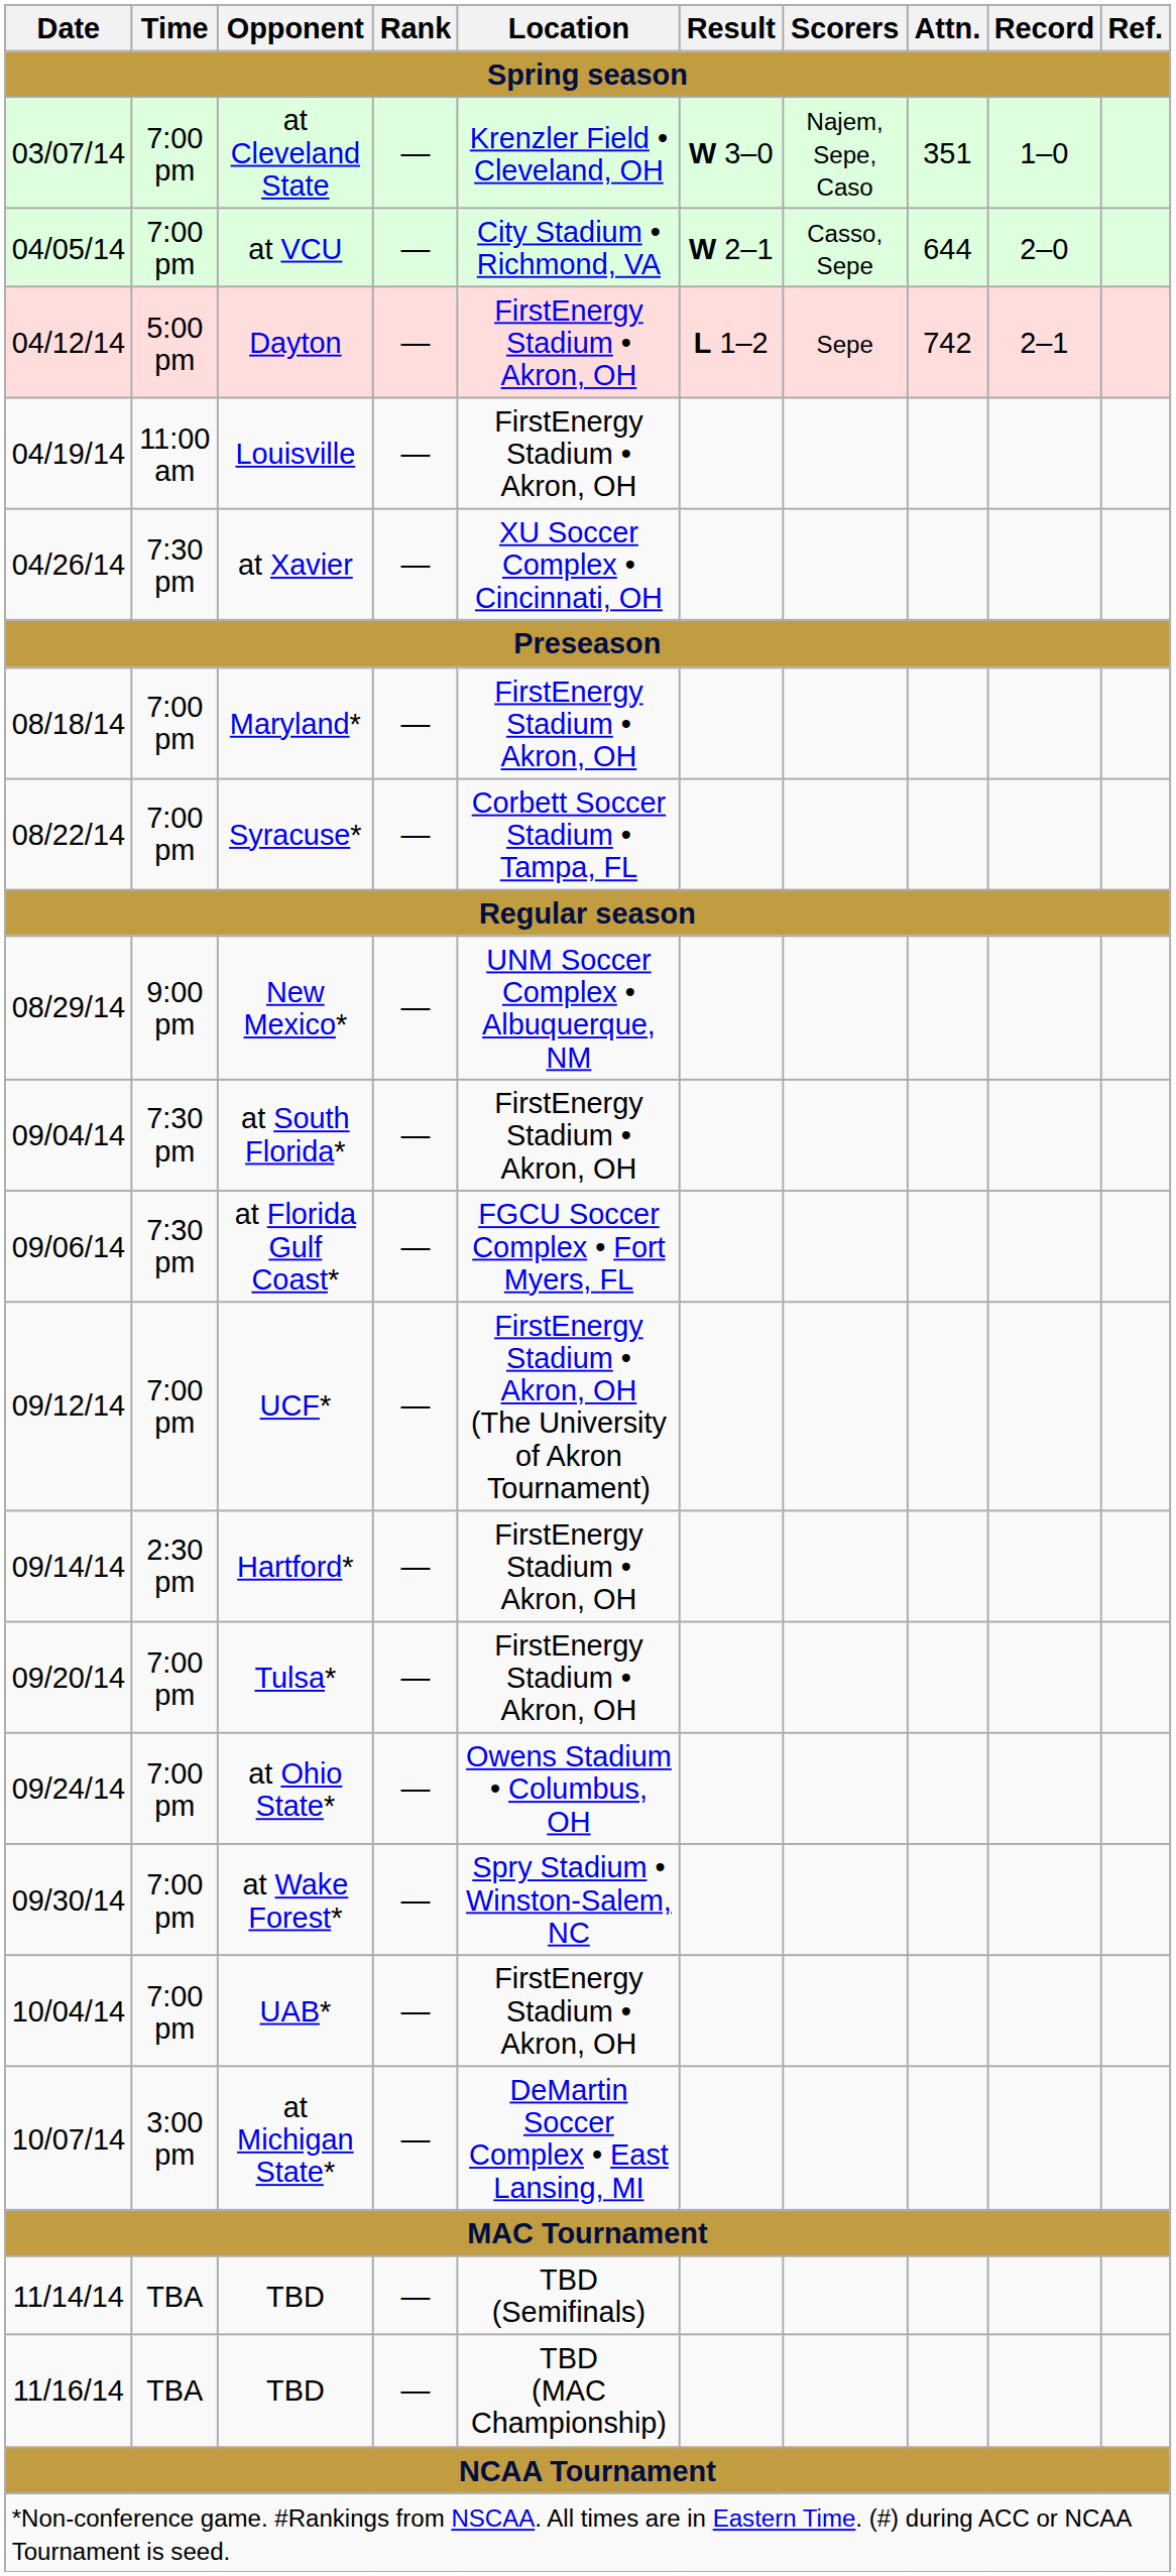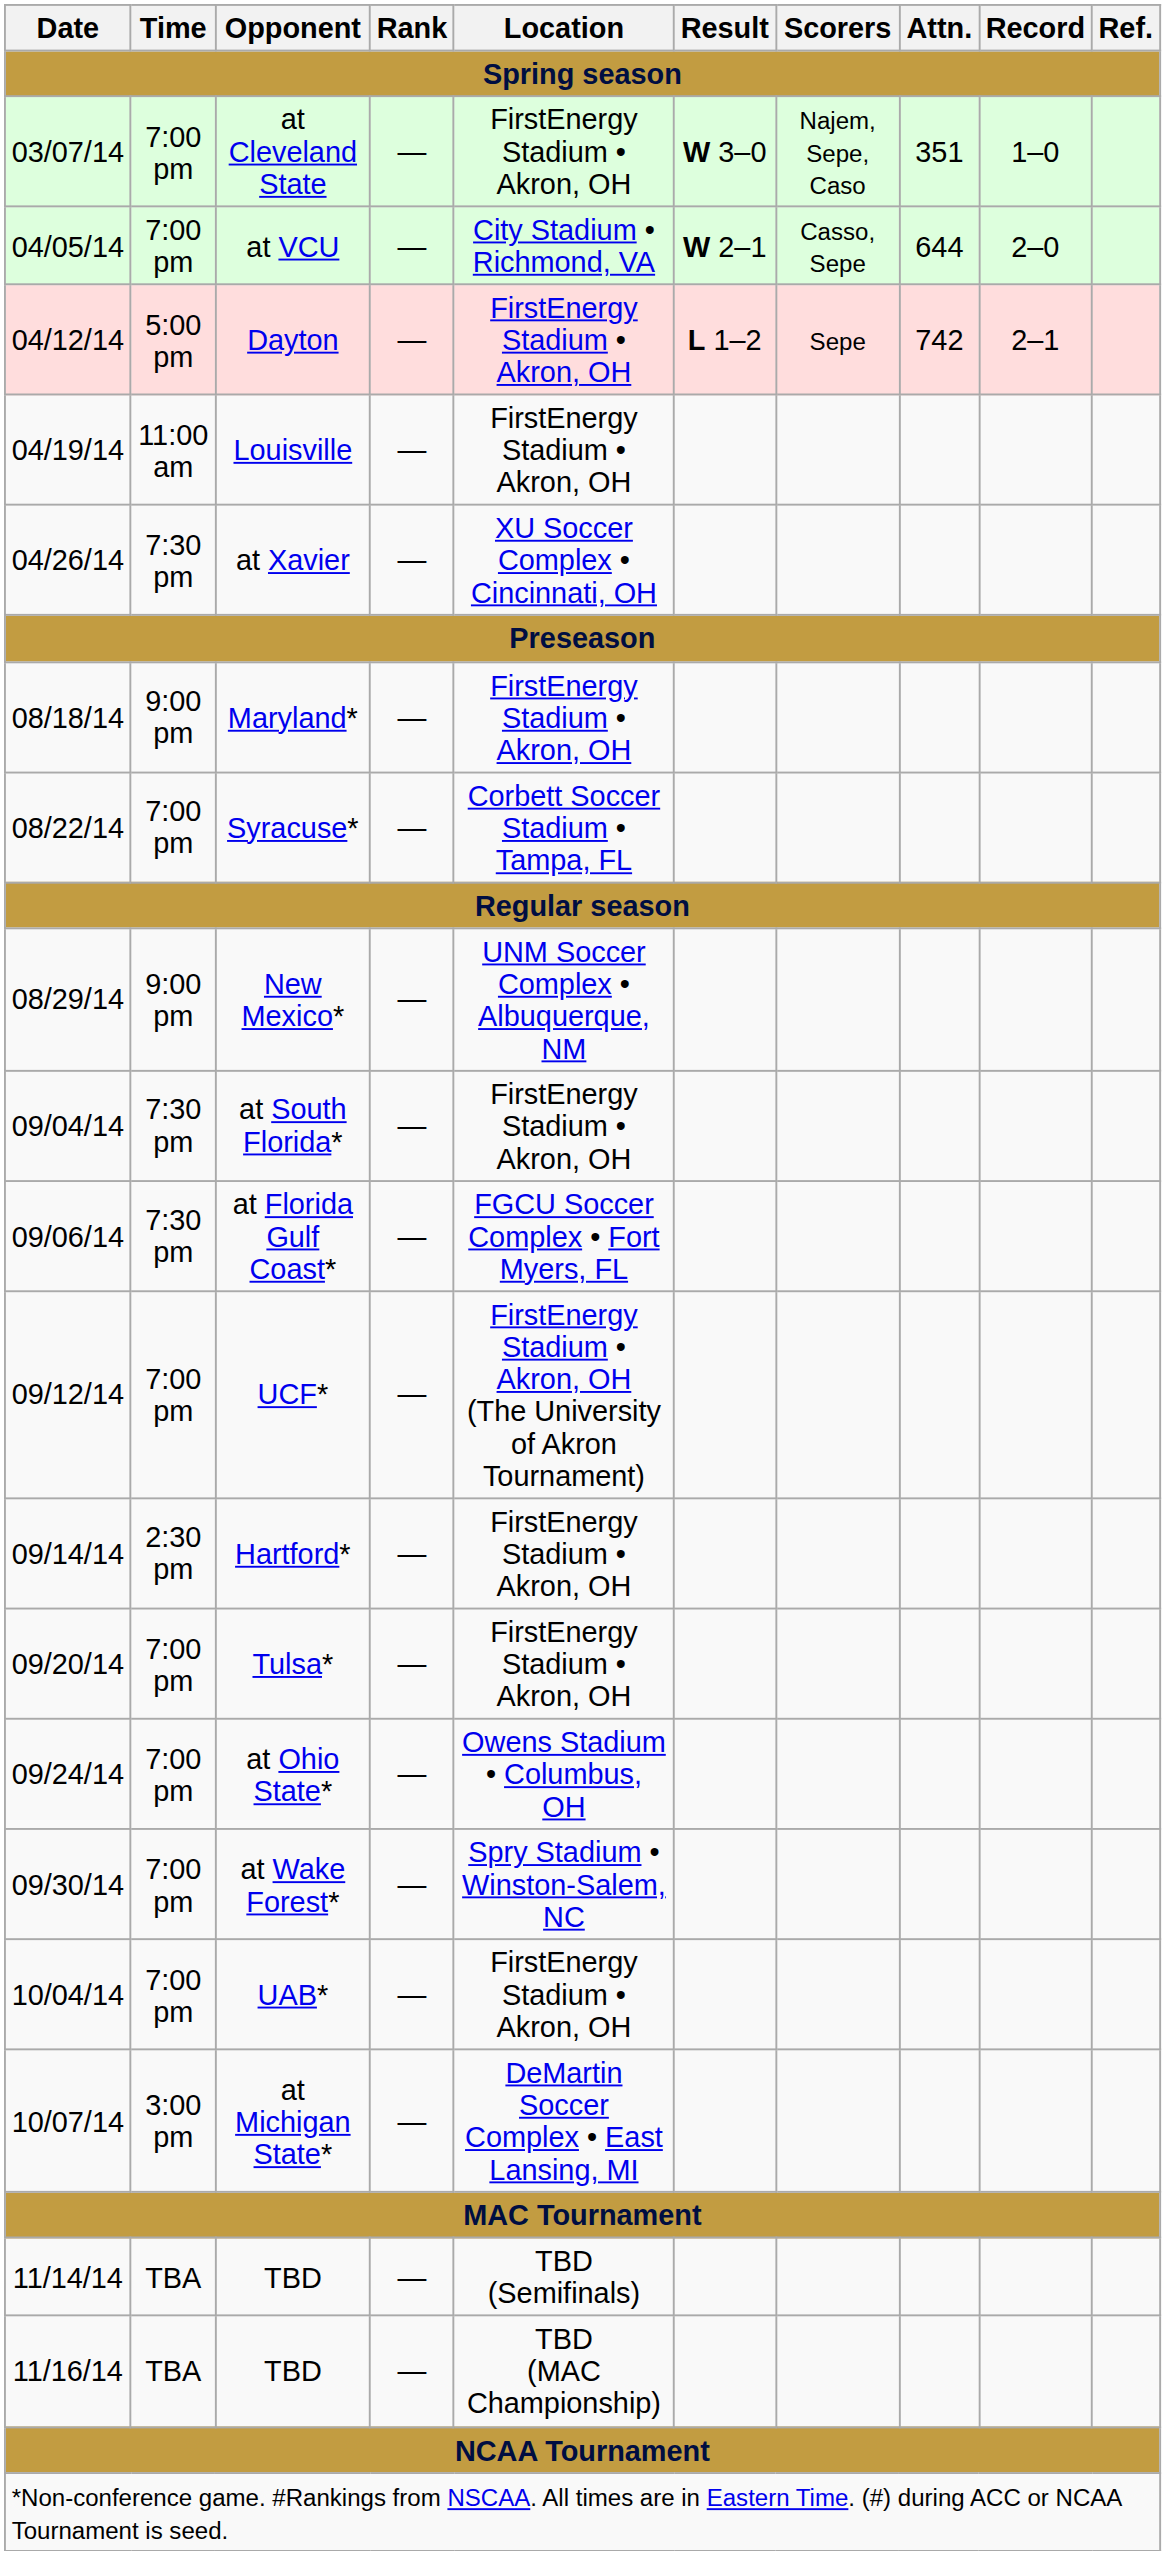 <table class="wikitable" style="font-size:95%; text-align:center">
 <tr>
 <th>Date</th>
 <th>Time</th>
 <th>Opponent</th>
 <th>Rank</th>
 <th>Location</th>
 <th>Result</th>
 <th>Scorers</th>
 <th>Attn.</th>
 <th>Record</th>
 <th>Ref.</th>
 </tr>
 <tr>
 <th colspan=10 style="background:#C29C41; color:#000E41;">Spring season</th>
 </tr>
 <tr style="background:#dfd;">
 <td> 03/07/14</td>
 <td> 7:00 pm</td>
 <td> at <a href='#'>Cleveland State</a></td>
 <td> —</td>
-<td> <a href='#'>Krenzler Field</a> • <a href='#'>Cleveland, OH</a></td>
+<td> FirstEnergy Stadium • Akron, OH</td>
 <td> <strong>W</strong> 3–0</td>
 <td> <small>Najem, Sepe, Caso</small></td>
 <td> 351</td>
 <td> 1–0</td>
 <td> </td>
 </tr>
 <tr style="background:#dfd;">
 <td> 04/05/14</td>
 <td> 7:00 pm</td>
 <td> at <a href='#'>VCU</a></td>
 <td> —</td>
 <td> <a href='#'>City Stadium</a> • <a href='#'>Richmond, VA</a></td>
 <td> <strong>W</strong> 2–1</td>
 <td> <small>Casso, Sepe</small></td>
 <td> 644</td>
 <td> 2–0</td>
 <td> </td>
 </tr>
 <tr style="background:#fdd;">
 <td> 04/12/14</td>
 <td> 5:00 pm</td>
 <td> <a href='#'>Dayton</a></td>
 <td> —</td>
 <td> <a href='#'>FirstEnergy Stadium</a> • <a href='#'>Akron, OH</a></td>
 <td> <strong>L</strong> 1–2</td>
 <td> <small>Sepe</small></td>
 <td> 742</td>
 <td> 2–1</td>
 <td> </td>
 </tr>
 <tr>
 <td> 04/19/14</td>
 <td> 11:00 am</td>
 <td> <a href='#'>Louisville</a></td>
 <td> —</td>
 <td> FirstEnergy Stadium • Akron, OH</td>
 <td></td>
 <td></td>
 <td></td>
 <td></td>
 <td></td>
 </tr>
 <tr>
 <td> 04/26/14</td>
 <td> 7:30 pm</td>
 <td> at <a href='#'>Xavier</a></td>
 <td> —</td>
 <td> <a href='#'>XU Soccer Complex</a> • <a href='#'>Cincinnati, OH</a></td>
 <td></td>
 <td>  </td>
 <td></td>
 <td></td>
 <td></td>
 </tr>
 <tr>
 <th colspan=10 style="background:#C29C41; color:#000E41;">Preseason</th>
 </tr>
 <tr>
 <td> 08/18/14</td>
-<td>7:00 pm</td>
+<td> 9:00 pm</td>
 <td> <a href='#'>Maryland</a>*</td>
 <td>—</td>
 <td><a href='#'>FirstEnergy Stadium</a> • <a href='#'>Akron, OH</a></td>
 <td></td>
 <td></td>
 <td></td>
 <td></td>
 <td></td>
 </tr>
 <tr>
 <td> 08/22/14</td>
 <td>7:00 pm</td>
 <td> <a href='#'>Syracuse</a>*</td>
 <td>—</td>
 <td> <a href='#'>Corbett Soccer Stadium</a> • <a href='#'>Tampa, FL</a></td>
 <td></td>
 <td></td>
 <td></td>
 <td></td>
 <td></td>
 </tr>
 <tr>
 <th colspan=10 style="background:#C29C41; color:#000E41;">Regular season</th>
 </tr>
 <tr>
 <td> 08/29/14</td>
 <td> 9:00 pm</td>
 <td> <a href='#'>New Mexico</a>*</td>
 <td> —</td>
 <td> <a href='#'>UNM Soccer Complex</a> • <a href='#'>Albuquerque, NM</a></td>
 <td></td>
 <td>  </td>
 <td></td>
 <td></td>
 <td></td>
 </tr>
 <tr>
 <td> 09/04/14</td>
 <td> 7:30 pm</td>
 <td> at <a href='#'>South Florida</a>*</td>
 <td> —</td>
 <td>FirstEnergy Stadium • Akron, OH</td>
 <td></td>
 <td>  </td>
 <td></td>
 <td></td>
 <td></td>
 </tr>
 <tr>
 <td> 09/06/14</td>
 <td> 7:30 pm</td>
 <td> at <a href='#'>Florida Gulf Coast</a>*</td>
 <td> —</td>
 <td> <a href='#'>FGCU Soccer Complex</a> • <a href='#'>Fort Myers, FL</a></td>
 <td></td>
 <td>  </td>
 <td></td>
 <td></td>
 <td></td>
 </tr>
 <tr>
 <td> 09/12/14</td>
 <td> 7:00 pm</td>
 <td> <a href='#'>UCF</a>*</td>
 <td> —</td>
 <td> <a href='#'>FirstEnergy Stadium</a> • <a href='#'>Akron, OH</a><br>(The University of Akron Tournament)</td>
 <td></td>
 <td>  </td>
 <td></td>
 <td></td>
 <td></td>
 </tr>
 <tr>
 <td> 09/14/14</td>
 <td> 2:30 pm</td>
 <td> <a href='#'>Hartford</a>*</td>
 <td> —</td>
 <td> FirstEnergy Stadium • Akron, OH</td>
 <td></td>
 <td>  </td>
 <td></td>
 <td></td>
 <td></td>
 </tr>
 <tr>
 <td> 09/20/14</td>
 <td> 7:00 pm</td>
 <td> <a href='#'>Tulsa</a>*</td>
 <td> —</td>
 <td>FirstEnergy Stadium • Akron, OH</td>
 <td></td>
 <td>  </td>
 <td></td>
 <td></td>
 <td></td>
 </tr>
 <tr>
 <td> 09/24/14</td>
 <td> 7:00 pm</td>
 <td> at <a href='#'>Ohio State</a>*</td>
 <td> —</td>
 <td> <a href='#'>Owens Stadium</a> • <a href='#'>Columbus, OH</a></td>
 <td></td>
 <td>  </td>
 <td></td>
 <td></td>
 <td></td>
 </tr>
 <tr>
 <td> 09/30/14</td>
 <td> 7:00 pm</td>
 <td> at <a href='#'>Wake Forest</a>*</td>
 <td> —</td>
 <td> <a href='#'>Spry Stadium</a> • <a href='#'>Winston-Salem, NC</a></td>
 <td></td>
 <td>  </td>
 <td></td>
 <td></td>
 <td></td>
 </tr>
 <tr>
 <td> 10/04/14</td>
 <td> 7:00 pm</td>
 <td> <a href='#'>UAB</a>*</td>
 <td> —</td>
 <td>FirstEnergy Stadium • Akron, OH</td>
 <td></td>
 <td>  </td>
 <td></td>
 <td></td>
 <td></td>
 </tr>
 <tr>
 <td> 10/07/14</td>
 <td> 3:00 pm</td>
 <td> at <a href='#'>Michigan State</a>*</td>
 <td> —</td>
 <td> <a href='#'>DeMartin Soccer Complex</a> • <a href='#'>East Lansing, MI</a></td>
 <td></td>
 <td>  </td>
 <td></td>
 <td></td>
 <td></td>
 </tr>
 <tr>
 <th colspan=10 style="background:#C29C41; color:#000E41;">MAC Tournament</th>
 </tr>
 <tr>
 <td> 11/14/14</td>
 <td>TBA</td>
 <td> TBD</td>
 <td> —</td>
 <td> TBD<br>(Semifinals)</td>
 <td></td>
 <td>  </td>
 <td></td>
 <td></td>
 <td></td>
 </tr>
 <tr>
 <td> 11/16/14</td>
 <td>TBA</td>
 <td> TBD</td>
 <td> —</td>
 <td> TBD<br>(MAC Championship)</td>
 <td></td>
 <td>  </td>
 <td></td>
 <td></td>
 <td></td>
 </tr>
 <tr>
 <th colspan=10 style="background:#C29C41; color:#000E41;">NCAA Tournament</th>
 </tr>
 <tr>
 <td colspan="10" align="left"><small>*Non-conference game. #Rankings from <a href='#'>NSCAA</a>. All times are in <a href='#'>Eastern Time</a>. (#) during ACC or NCAA Tournament is seed.</small></td>
 </tr>
 </table>
